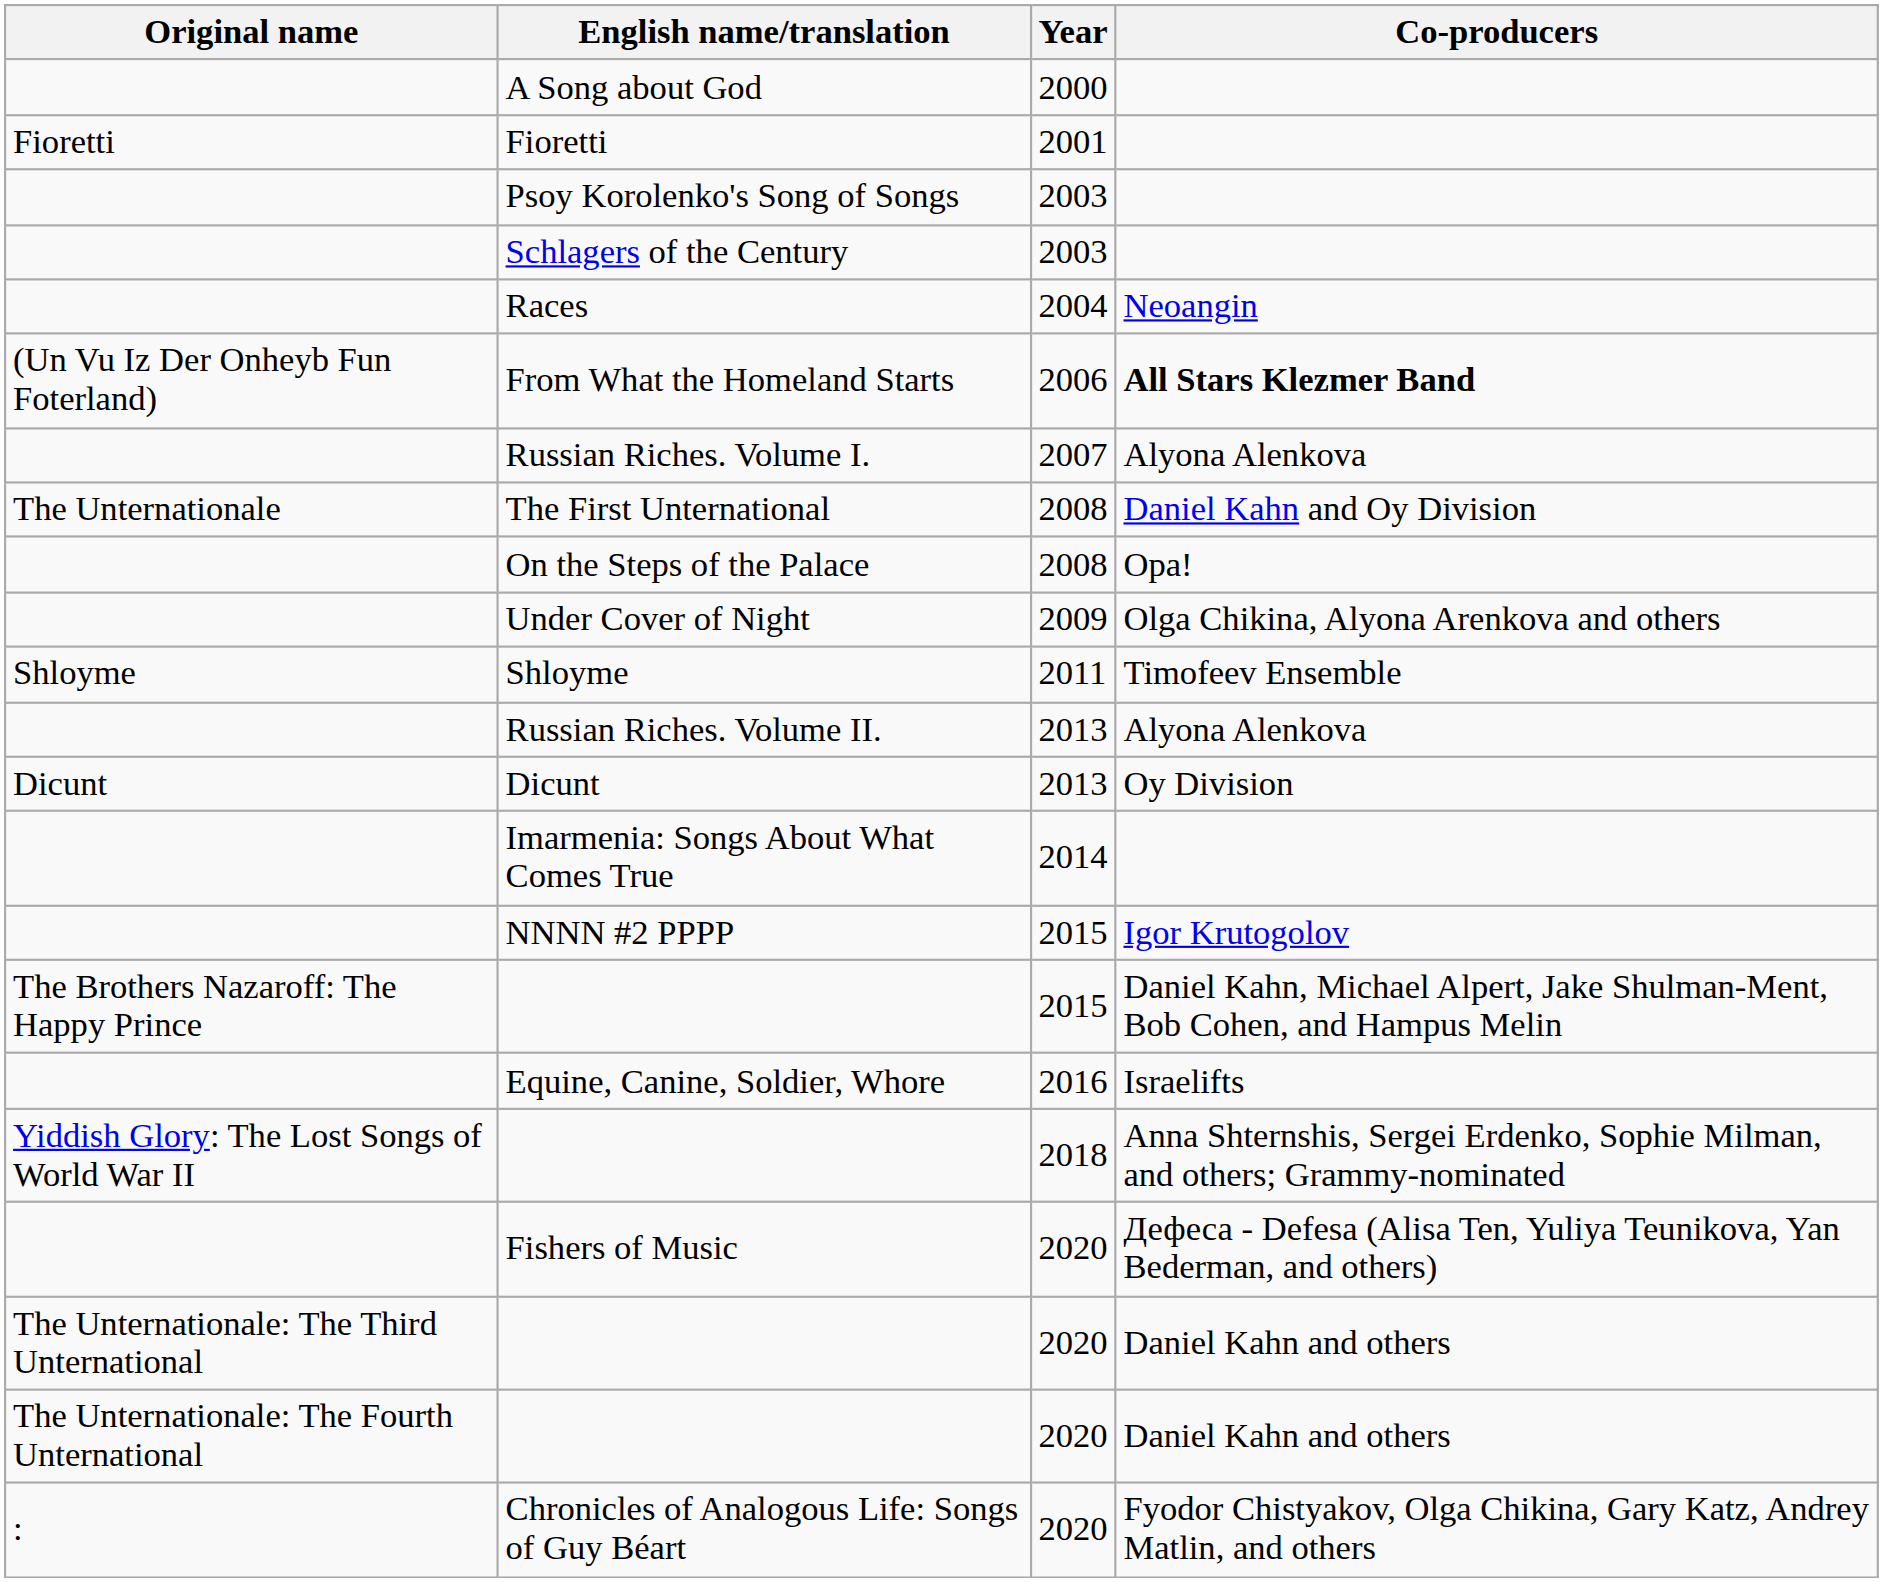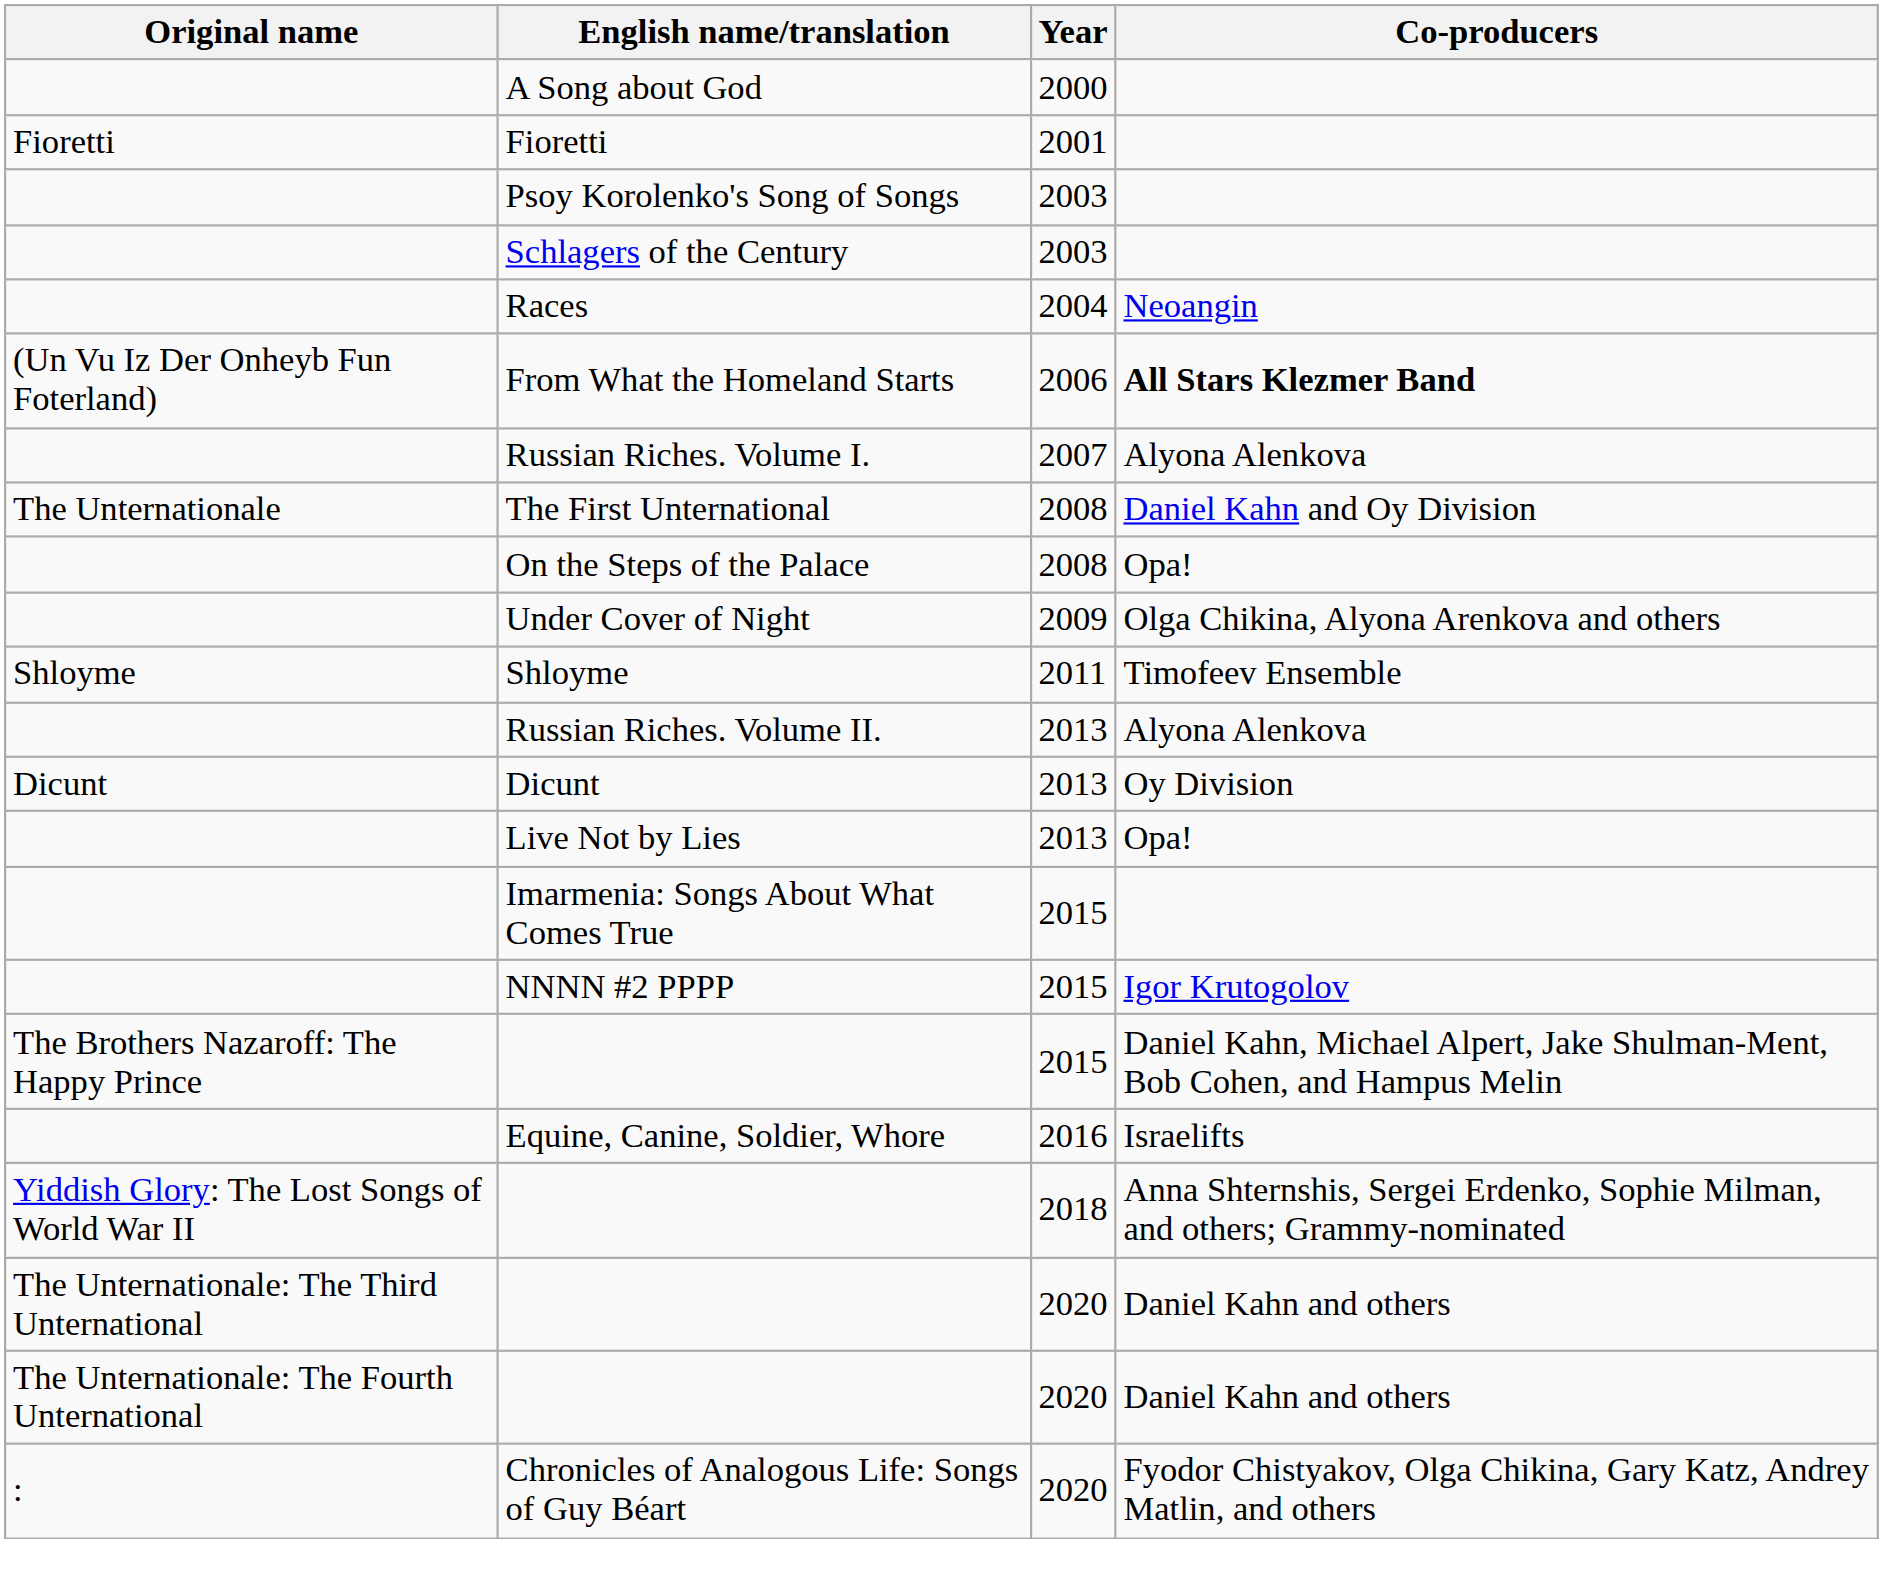 <table class='wikitable'>
 <tr>
 <th>Original name</th>
 <th>English name/translation</th>
 <th>Year</th>
 <th>Co-producers</th>
 </tr>
 <tr>
 <td></td>
 <td>A Song about God</td>
 <td>2000</td>
 <td></td>
 </tr>
 <tr>
 <td>Fioretti</td>
 <td>Fioretti</td>
 <td>2001</td>
 <td></td>
 </tr>
 <tr>
 <td></td>
 <td>Psoy Korolenko's Song of Songs</td>
 <td>2003</td>
 <td></td>
 </tr>
 <tr>
 <td></td>
 <td><a href='#'>Schlagers</a> of the Century</td>
 <td>2003</td>
 <td></td>
 </tr>
 <tr>
 <td></td>
 <td>Races</td>
 <td>2004</td>
 <td><a href='#'>Neoangin</a></td>
 </tr>
 <tr>
 <td> (Un Vu Iz Der Onheyb Fun Foterland)</td>
 <td>From What the Homeland Starts</td>
 <td>2006</td>
 <td><strong>All Stars Klezmer Band</strong></td>
 </tr>
 <tr>
 <td></td>
 <td>Russian Riches. Volume I.</td>
 <td>2007</td>
 <td>Alyona Alenkova</td>
 </tr>
 <tr>
 <td>The Unternationale</td>
 <td>The First Unternational</td>
 <td>2008</td>
 <td><a href='#'>Daniel Kahn</a> and Oy Division</td>
 </tr>
 <tr>
 <td></td>
 <td>On the Steps of the Palace</td>
 <td>2008</td>
 <td>Opa!</td>
 </tr>
 <tr>
 <td></td>
 <td>Under Cover of Night</td>
 <td>2009</td>
 <td>Olga Chikina, Alyona Arenkova and others</td>
 </tr>
 <tr>
 <td>Shloyme</td>
 <td>Shloyme</td>
 <td>2011</td>
 <td>Timofeev Ensemble</td>
 </tr>
 <tr>
 <td></td>
 <td>Russian Riches. Volume II.</td>
 <td>2013</td>
 <td>Alyona Alenkova</td>
 </tr>
 <tr>
 <td>Dicunt</td>
 <td>Dicunt</td>
 <td>2013</td>
 <td>Oy Division</td>
 </tr>
 <tr>
 <td></td>
+<td>Live Not by Lies</td>
+<td>2013</td>
+<td>Opa!</td>
+</tr>
+<tr>
+<td></td>
 <td>Imarmenia: Songs About What Comes True</td>
-<td>2014</td>
+<td>2015</td>
 <td></td>
 </tr>
 <tr>
 <td></td>
 <td>NNNN #2 PPPP</td>
 <td>2015</td>
 <td><a href='#'>Igor Krutogolov</a></td>
 </tr>
 <tr>
 <td>The Brothers Nazaroff: The Happy Prince</td>
 <td></td>
 <td>2015</td>
 <td>Daniel Kahn, Michael Alpert, Jake Shulman-Ment, Bob Cohen, and Hampus Melin</td>
 </tr>
 <tr>
 <td></td>
 <td>Equine, Canine, Soldier, Whore</td>
 <td>2016</td>
 <td>Israelifts</td>
 </tr>
 <tr>
 <td><a href='#'>Yiddish Glory</a>: The Lost Songs of World War II</td>
 <td></td>
 <td>2018</td>
 <td>Anna Shternshis, Sergei Erdenko, Sophie Milman, and others; Grammy-nominated</td>
 </tr>
 <tr>
-<td> </td>
-<td>Fishers of Music</td>
-<td>2020</td>
-<td>Дефеса - Defesa (Alisa Ten, Yuliya Teunikova, Yan Bederman, and others)</td>
-</tr>
-<tr>
 <td>The Unternationale: The Third Unternational</td>
 <td></td>
 <td>2020</td>
 <td>Daniel Kahn and others</td>
 </tr>
 <tr>
 <td>The Unternationale: The Fourth Unternational</td>
 <td></td>
 <td>2020</td>
 <td>Daniel Kahn and others</td>
 </tr>
 <tr>
 <td>: </td>
 <td>Chronicles of Analogous Life: Songs of Guy Béart</td>
 <td>2020</td>
 <td>Fyodor Chistyakov, Olga Chikina, Gary Katz, Andrey Matlin, and others</td>
 </tr>
 </table>
